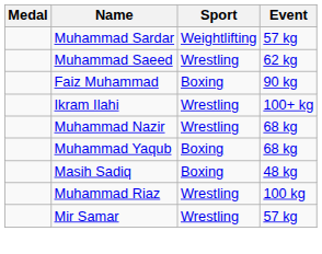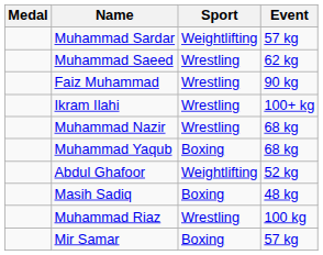 <table class="wikitable sortable">
 <tr>
 <th>Medal</th>
 <th>Name</th>
 <th>Sport</th>
 <th>Event</th>
 </tr>
 <tr>
 <td></td>
 <td><a href='#'>Muhammad Sardar</a></td>
 <td><a href='#'>Weightlifting</a></td>
 <td><a href='#'>57 kg</a></td>
 </tr>
 <tr>
 <td></td>
 <td><a href='#'>Muhammad Saeed</a></td>
 <td><a href='#'>Wrestling</a></td>
 <td><a href='#'>62 kg</a></td>
 </tr>
 <tr>
 <td></td>
 <td><a href='#'>Faiz Muhammad</a></td>
-<td><a href='#'>Boxing</a></td>
+<td><a href='#'>Wrestling</a></td>
 <td><a href='#'>90 kg</a></td>
 </tr>
 <tr>
 <td></td>
 <td><a href='#'>Ikram Ilahi</a></td>
 <td><a href='#'>Wrestling</a></td>
 <td><a href='#'>100+ kg</a></td>
 </tr>
 <tr>
 <td></td>
 <td><a href='#'>Muhammad Nazir</a></td>
 <td><a href='#'>Wrestling</a></td>
 <td><a href='#'>68 kg</a></td>
 </tr>
 <tr>
 <td></td>
 <td><a href='#'>Muhammad Yaqub</a></td>
 <td><a href='#'>Boxing</a></td>
 <td><a href='#'>68 kg</a></td>
 </tr>
 <tr>
 <td></td>
+<td><a href='#'>Abdul Ghafoor</a></td>
+<td><a href='#'>Weightlifting</a></td>
+<td><a href='#'>52 kg</a></td>
+</tr>
+<tr>
+<td></td>
 <td><a href='#'>Masih Sadiq</a></td>
 <td><a href='#'>Boxing</a></td>
 <td><a href='#'>48 kg</a></td>
 </tr>
 <tr>
 <td></td>
 <td><a href='#'>Muhammad Riaz</a></td>
 <td><a href='#'>Wrestling</a></td>
 <td><a href='#'>100 kg</a></td>
 </tr>
 <tr>
 <td></td>
 <td><a href='#'>Mir Samar</a></td>
-<td><a href='#'>Wrestling</a></td>
+<td><a href='#'>Boxing</a></td>
 <td><a href='#'>57 kg</a></td>
 </tr>
 </table>
